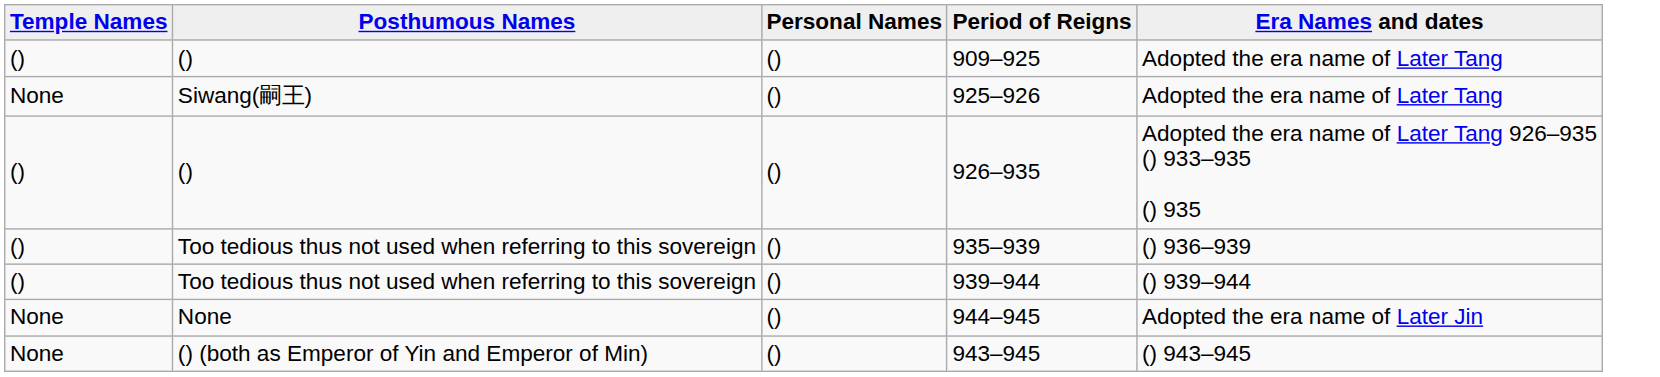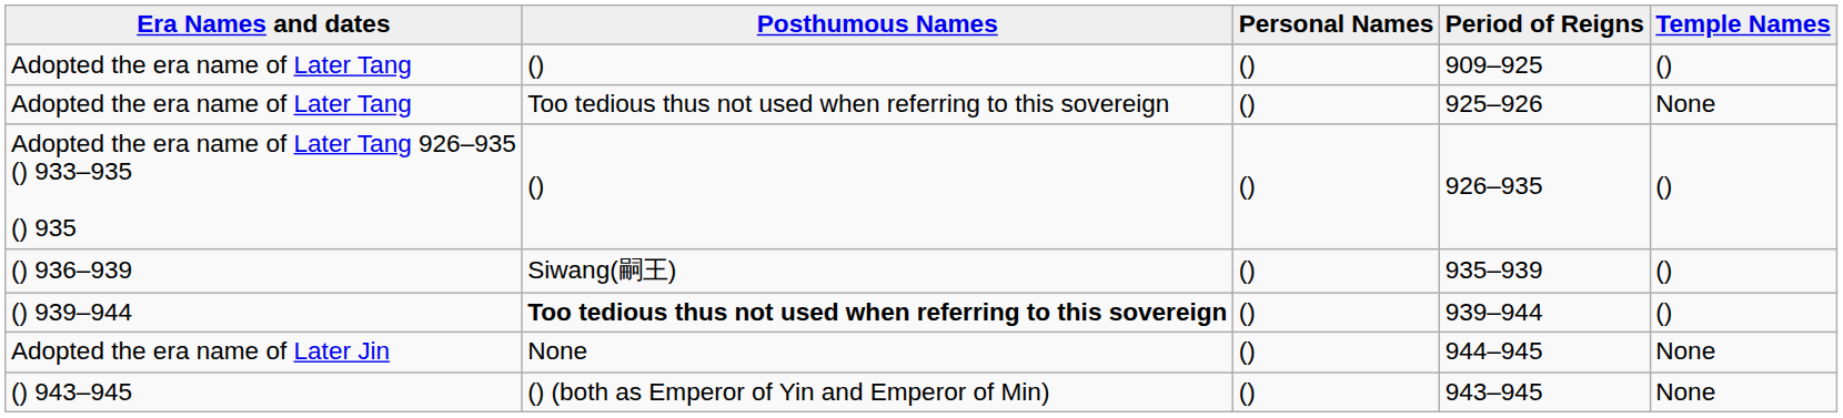 <table class="wikitable">
 <tr>
-<th style="background:#efefef;"><a href='#'>Temple Names</a></th>
+<th style="background:#efefef;"><a href='#'>Era Names</a> and dates</th>
 <th style="background:#efefef;"><a href='#'>Posthumous Names</a></th>
 <th style="background:#efefef;">Personal Names</th>
 <th style="background:#efefef;">Period of Reigns</th>
-<th style="background:#efefef;"><a href='#'>Era Names</a> and dates</th>
+<th style="background:#efefef;"><a href='#'>Temple Names</a></th>
 </tr>
 <tr>
-<td> ()</td>
+<td>Adopted the era name of <a href='#'>Later Tang</a></td>
 <td> ()</td>
 <td> ()</td>
 <td>909–925</td>
-<td>Adopted the era name of <a href='#'>Later Tang</a></td>
+<td> ()</td>
 </tr>
 <tr>
-<td>None</td>
-<td>Siwang(嗣王)</td>
+<td>Adopted the era name of <a href='#'>Later Tang</a></td>
+<td>Too tedious thus not used when referring to this sovereign</td>
 <td> ()</td>
 <td>925–926</td>
-<td>Adopted the era name of <a href='#'>Later Tang</a></td>
+<td>None</td>
 </tr>
 <tr>
-<td> ()</td>
+<td>Adopted the era name of <a href='#'>Later Tang</a> 926–935<br> () 933–935<br><br> () 935</td>
 <td> ()</td>
 <td> ()</td>
 <td>926–935</td>
-<td>Adopted the era name of <a href='#'>Later Tang</a> 926–935<br> () 933–935<br><br> () 935</td>
+<td> ()</td>
 </tr>
 <tr>
-<td> ()</td>
-<td>Too tedious thus not used when referring to this sovereign</td>
+<td> () 936–939</td>
+<td>Siwang(嗣王)</td>
 <td> ()</td>
 <td>935–939</td>
-<td> () 936–939</td>
+<td> ()</td>
 </tr>
 <tr>
-<td> ()</td>
-<td>Too tedious thus not used when referring to this sovereign</td>
+<td> () 939–944</td>
+<td><strong>Too tedious thus not used when referring to this sovereign</strong></td>
 <td> ()</td>
 <td>939–944</td>
-<td> () 939–944</td>
+<td> ()</td>
 </tr>
 <tr>
-<td>None</td>
+<td>Adopted the era name of <a href='#'>Later Jin</a></td>
 <td>None</td>
 <td> ()</td>
 <td>944–945</td>
-<td>Adopted the era name of <a href='#'>Later Jin</a></td>
+<td>None</td>
 </tr>
 <tr>
-<td>None</td>
+<td> () 943–945</td>
 <td> () (both as Emperor of Yin and Emperor of Min)</td>
 <td> ()</td>
 <td>943–945</td>
-<td> () 943–945</td>
+<td>None</td>
 </tr>
 </table>
